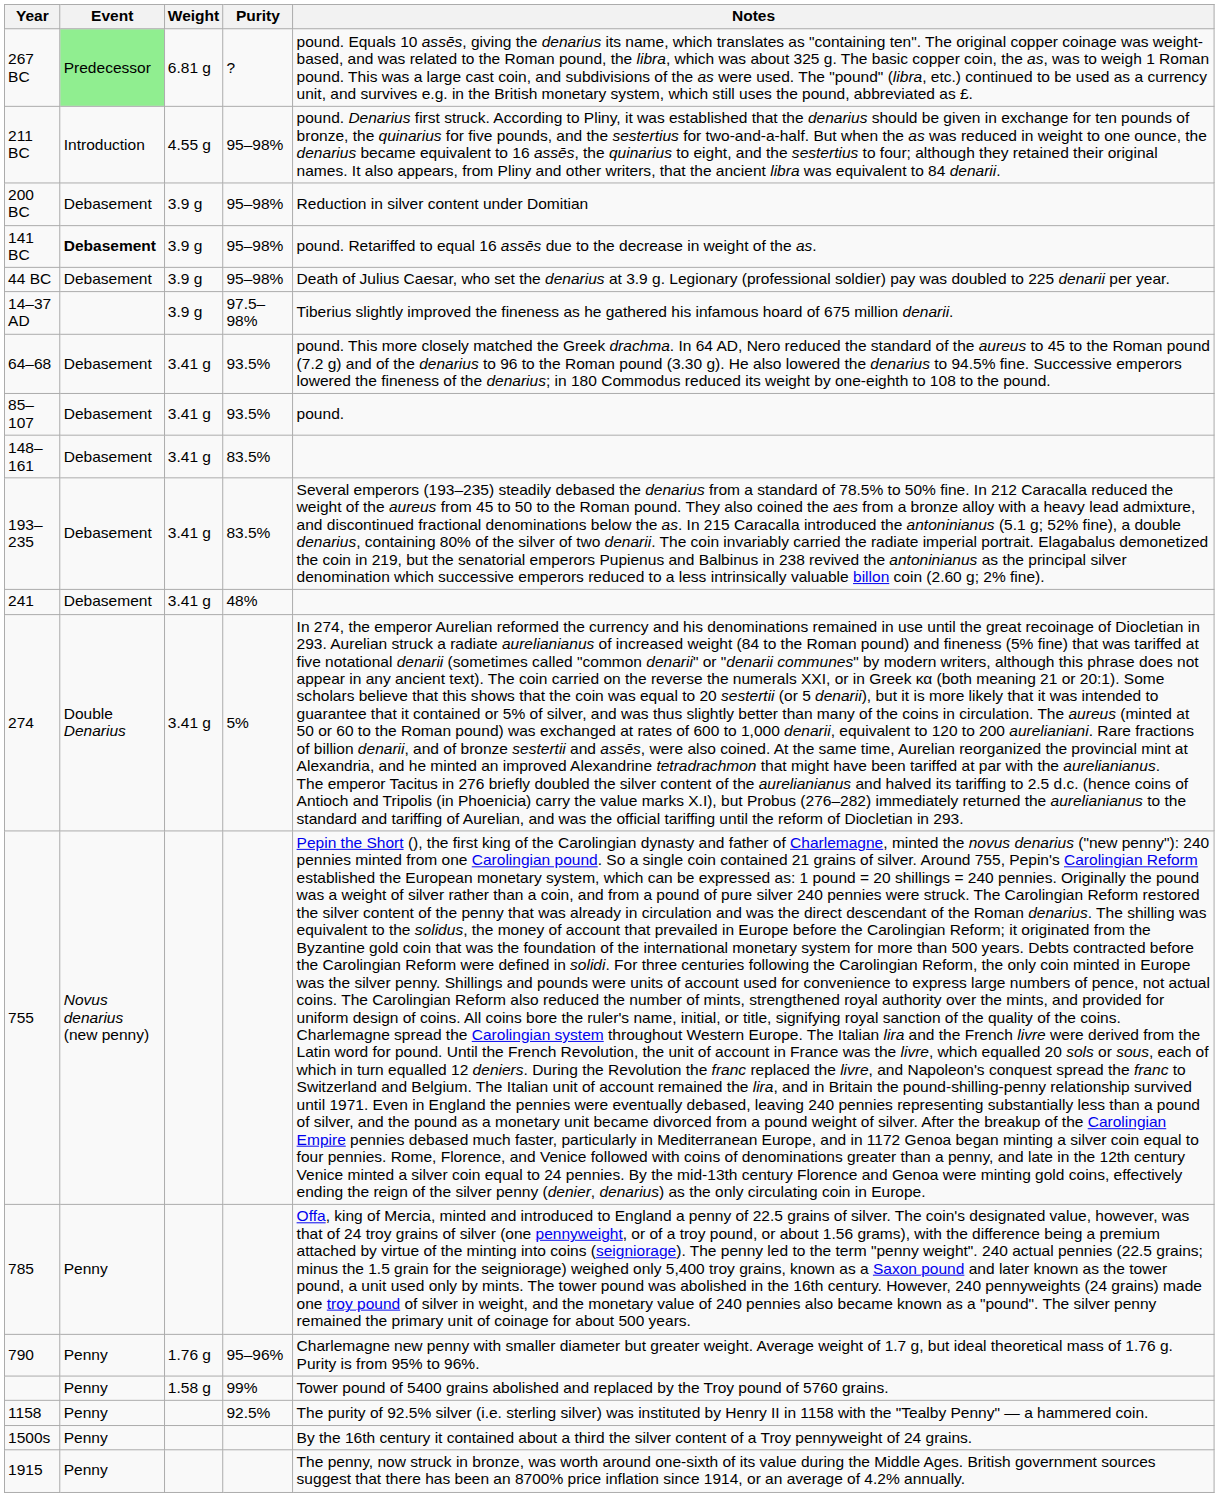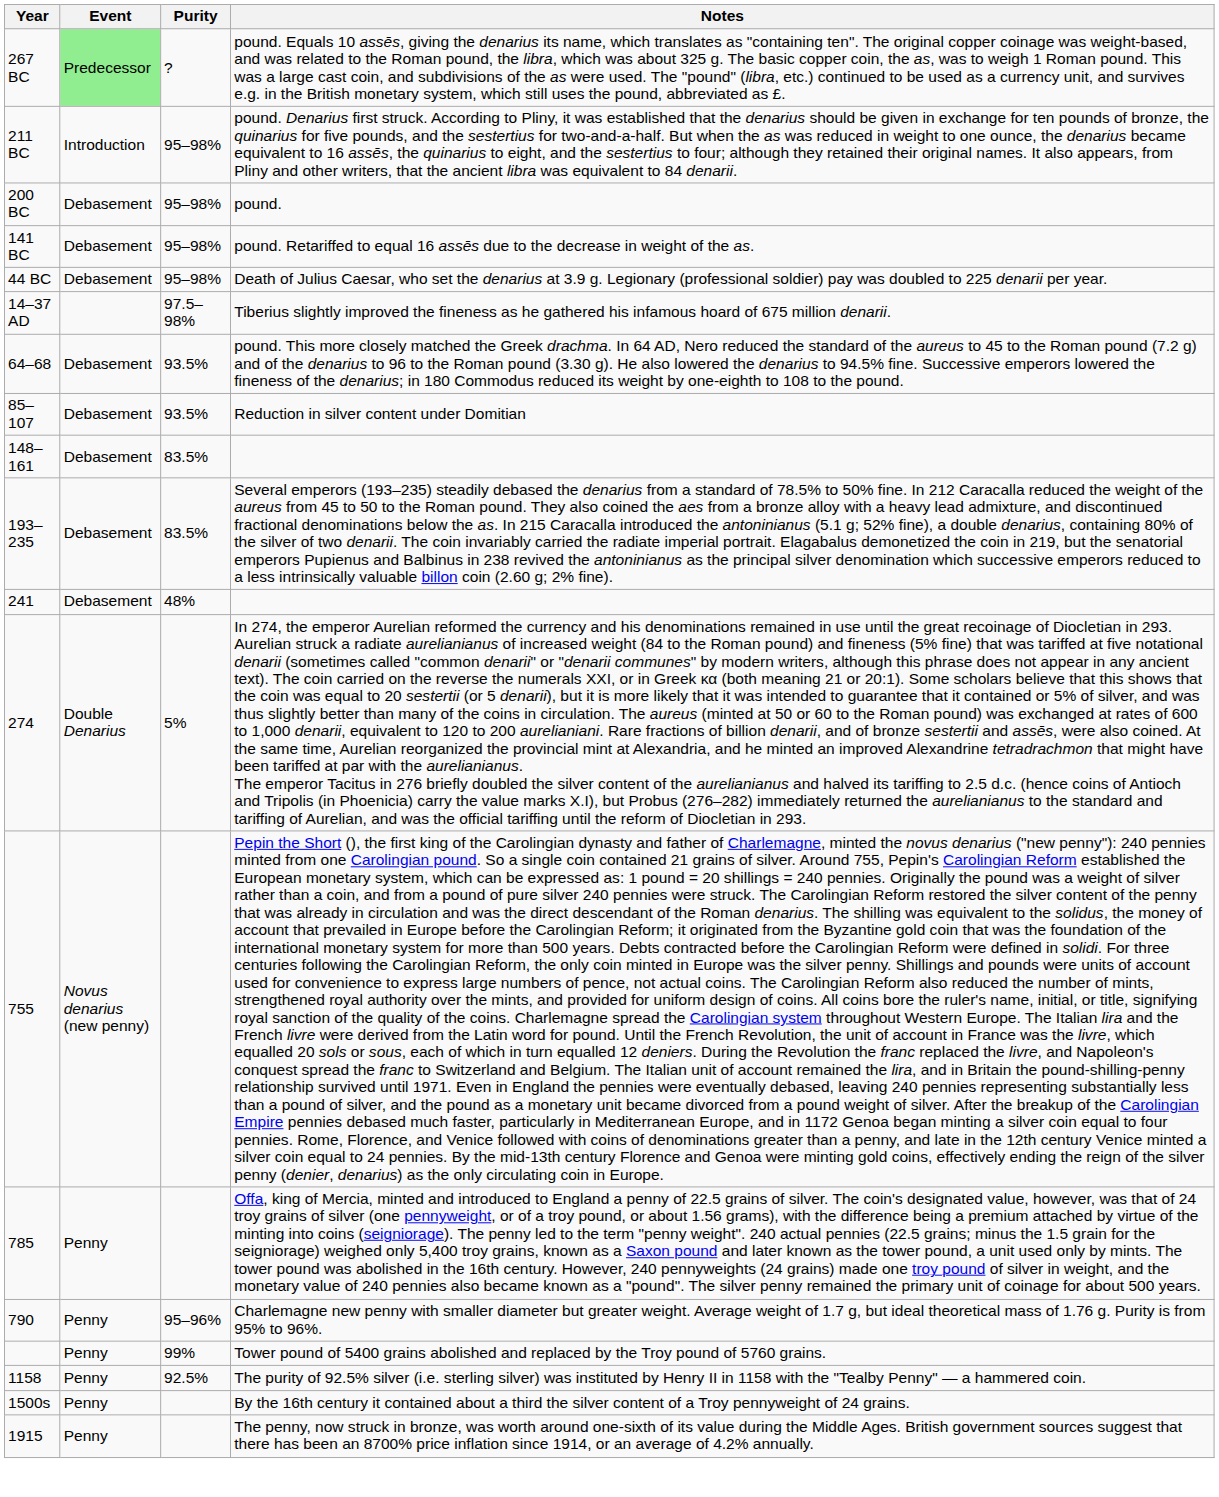 <table class="wikitable">
 <tr>
 <th width=50>Year</th>
 <th>Event</th>
-<th>Weight</th>
 <th width=65>Purity</th>
 <th>Notes</th>
 </tr>
 <tr>
 <td>267 BC</td>
 <td style="background: lightgreen;">Predecessor</td>
-<td>6.81 g</td>
 <td>?</td>
 <td> pound. Equals 10 <em>assēs</em>, giving the <em>denarius</em> its name, which translates as "containing ten". The original copper coinage was weight-based, and was related to the Roman pound, the <em>libra</em>, which was about 325 g. The basic copper coin, the <em>as</em>, was to weigh 1 Roman pound. This was a large cast coin, and subdivisions of the <em>as</em> were used. The "pound" (<em>libra</em>, etc.) continued to be used as a currency unit, and survives e.g. in the British monetary system, which still uses the pound, abbreviated as £.</td>
 </tr>
 <tr>
 <td>211 BC</td>
 <td>Introduction</td>
-<td>4.55 g</td>
 <td>95–98%</td>
 <td> pound. <em>Denarius</em> first struck. According to Pliny, it was established that the <em>denarius</em> should be given in exchange for ten pounds of bronze, the <em>quinarius</em> for five pounds, and the <em>sestertius</em> for two-and-a-half. But when the <em>as</em> was reduced in weight to one ounce, the <em>denarius</em> became equivalent to 16 <em>assēs</em>, the <em>quinarius</em> to eight, and the <em>sestertius</em> to four; although they retained their original names. It also appears, from Pliny and other writers, that the ancient <em>libra</em> was equivalent to 84 <em>denarii</em>.</td>
 </tr>
 <tr>
 <td>200 BC</td>
 <td>Debasement</td>
-<td>3.9 g</td>
 <td>95–98%</td>
-<td>Reduction in silver content under Domitian</td>
+<td> pound.</td>
 </tr>
 <tr>
 <td>141 BC</td>
-<td><strong>Debasement</strong></td>
-<td>3.9 g</td>
+<td>Debasement</td>
 <td>95–98%</td>
 <td> pound. Retariffed to equal 16 <em>assēs</em> due to the decrease in weight of the <em>as</em>.</td>
 </tr>
 <tr>
 <td>44 BC</td>
 <td>Debasement</td>
-<td>3.9 g</td>
 <td>95–98%</td>
 <td>Death of Julius Caesar, who set the <em>denarius</em> at 3.9 g. Legionary (professional soldier) pay was doubled to 225 <em>denarii</em> per year.</td>
 </tr>
 <tr>
 <td>14–37 AD</td>
 <td></td>
-<td>3.9 g</td>
 <td>97.5–98%</td>
 <td>Tiberius slightly improved the fineness as he gathered his infamous hoard of 675 million <em>denarii</em>.</td>
 </tr>
 <tr>
 <td>64–68</td>
 <td>Debasement</td>
-<td>3.41 g</td>
 <td>93.5%</td>
 <td> pound. This more closely matched the Greek <em>drachma</em>. In 64 AD, Nero reduced the standard of the <em>aureus</em> to 45 to the Roman pound (7.2 g) and of the <em>denarius</em> to 96 to the Roman pound (3.30 g). He also lowered the <em>denarius</em> to 94.5% fine. Successive emperors lowered the fineness of the <em>denarius</em>; in 180 Commodus reduced its weight by one-eighth to 108 to the pound.</td>
 </tr>
 <tr>
 <td>85–107</td>
 <td>Debasement</td>
-<td>3.41 g</td>
 <td>93.5%</td>
-<td> pound.</td>
+<td>Reduction in silver content under Domitian</td>
 </tr>
 <tr>
 <td>148–161</td>
 <td>Debasement</td>
-<td>3.41 g</td>
 <td>83.5%</td>
 <td></td>
 </tr>
 <tr>
 <td>193–235</td>
 <td>Debasement</td>
-<td>3.41 g</td>
 <td>83.5%</td>
 <td>Several emperors (193–235) steadily debased the <em>denarius</em> from a standard of 78.5% to 50% fine. In 212 Caracalla reduced the weight of the <em>aureus</em> from 45 to 50 to the Roman pound. They also coined the <em>aes</em> from a bronze alloy with a heavy lead admixture, and discontinued fractional denominations below the <em>as</em>. In 215 Caracalla introduced the <em>antoninianus</em> (5.1 g; 52% fine), a double <em>denarius</em>, containing 80% of the silver of two <em>denarii</em>. The coin invariably carried the radiate imperial portrait. Elagabalus demonetized the coin in 219, but the senatorial emperors Pupienus and Balbinus in 238 revived the <em>antoninianus</em> as the principal silver denomination which successive emperors reduced to a less intrinsically valuable <a href='#'>billon</a> coin (2.60 g; 2% fine).</td>
 </tr>
 <tr>
 <td>241</td>
 <td>Debasement</td>
-<td>3.41 g</td>
 <td>48%</td>
 <td></td>
 </tr>
 <tr>
 <td>274</td>
 <td>Double <em>Denarius</em></td>
-<td>3.41 g</td>
 <td>5%</td>
 <td>In 274, the emperor Aurelian reformed the currency and his denominations remained in use until the great recoinage of Diocletian in 293. Aurelian struck a radiate <em>aurelianianus</em> of increased weight (84 to the Roman pound) and fineness (5% fine) that was tariffed at five notational <em>denarii</em> (sometimes called "common <em>denarii</em>" or "<em>denarii communes</em>" by modern writers, although this phrase does not appear in any ancient text). The coin carried on the reverse the numerals XXI, or in Greek κα (both meaning 21 or 20:1). Some scholars believe that this shows that the coin was equal to 20 <em>sestertii</em> (or 5 <em>denarii</em>), but it is more likely that it was intended to guarantee that it contained  or 5% of silver, and was thus slightly better than many of the coins in circulation. The <em>aureus</em> (minted at 50 or 60 to the Roman pound) was exchanged at rates of 600 to 1,000 <em>denarii</em>, equivalent to 120 to 200 <em>aurelianiani</em>. Rare fractions of billion <em>denarii</em>, and of bronze <em>sestertii</em> and <em>assēs</em>, were also coined. At the same time, Aurelian reorganized the provincial mint at Alexandria, and he minted an improved Alexandrine <em>tetradrachmon</em> that might have been tariffed at par with the <em>aurelianianus</em>.<br>The emperor Tacitus in 276 briefly doubled the silver content of the <em>aurelianianus</em> and halved its tariffing to 2.5 d.c. (hence coins of Antioch and Tripolis (in Phoenicia) carry the value marks X.I), but Probus (276–282) immediately returned the <em>aurelianianus</em> to the standard and tariffing of Aurelian, and was the official tariffing until the reform of Diocletian in 293.</td>
 </tr>
 <tr>
 <td>755</td>
 <td><em>Novus denarius</em> (new penny)</td>
 <td></td>
-<td></td>
 <td><a href='#'>Pepin the Short</a> (), the first king of the Carolingian dynasty and father of <a href='#'>Charlemagne</a>, minted the <em>novus denarius</em> ("new penny"): 240 pennies minted from one <a href='#'>Carolingian pound</a>. So a single coin contained 21 grains of silver. Around 755, Pepin's <a href='#'>Carolingian Reform</a> established the European monetary system, which can be expressed as: 1 pound = 20 shillings = 240 pennies. Originally the pound was a weight of silver rather than a coin, and from a pound of pure silver 240 pennies were struck. The Carolingian Reform restored the silver content of the penny that was already in circulation and was the direct descendant of the Roman <em>denarius</em>.  The shilling was equivalent to the <em>solidus</em>, the money of account that prevailed in Europe before the Carolingian Reform; it originated from the Byzantine gold coin that was the foundation of the international monetary system for more than 500 years. Debts contracted before the Carolingian Reform were defined in <em>solidi</em>. For three centuries following the Carolingian Reform, the only coin minted in Europe was the silver penny. Shillings and pounds were units of account used for convenience to express large numbers of pence, not actual coins. The Carolingian Reform also reduced the number of mints, strengthened royal authority over the mints, and provided for uniform design of coins. All coins bore the ruler's name, initial, or title, signifying royal sanction of the quality of the coins. Charlemagne spread the <a href='#'>Carolingian system</a> throughout Western Europe. The Italian <em>lira</em> and the French <em>livre</em> were derived from the Latin word for pound. Until the French Revolution, the unit of account in France was the <em>livre</em>, which equalled 20 <em>sols</em> or <em>sous</em>, each of which in turn equalled 12 <em>deniers</em>. During the Revolution the <em>franc</em> replaced the <em>livre</em>, and Napoleon's conquest spread the <em>franc</em> to Switzerland and Belgium. The Italian unit of account remained the <em>lira</em>, and in Britain the pound-shilling-penny relationship survived until 1971. Even in England the pennies were eventually debased, leaving 240 pennies representing substantially less than a pound of silver, and the pound as a monetary unit became divorced from a pound weight of silver. After the breakup of the <a href='#'>Carolingian Empire</a> pennies debased much faster, particularly in Mediterranean Europe, and in 1172 Genoa began minting a silver coin equal to four pennies. Rome, Florence, and Venice followed with coins of denominations greater than a penny, and late in the 12th century Venice minted a silver coin equal to 24 pennies. By the mid-13th century Florence and Genoa were minting gold coins, effectively ending the reign of the silver penny (<em>denier</em>, <em>denarius</em>) as the only circulating coin in Europe.</td>
 </tr>
 <tr>
 <td>785</td>
 <td>Penny</td>
 <td></td>
-<td></td>
 <td><a href='#'>Offa</a>, king of Mercia, minted and introduced to England a penny of 22.5 grains of silver. The coin's designated value, however, was that of 24 troy grains of silver (one <a href='#'>pennyweight</a>, or  of a troy pound, or about 1.56 grams), with the difference being a premium attached by virtue of the minting into coins (<a href='#'>seigniorage</a>). The penny led to the term "penny weight". 240 actual pennies (22.5 grains; minus the 1.5 grain for the seigniorage) weighed only 5,400 troy grains, known as a <a href='#'>Saxon pound</a> and later known as the tower pound, a unit used only by mints. The tower pound was abolished in the 16th century. However, 240 pennyweights (24 grains) made one <a href='#'>troy pound</a> of silver in weight, and the monetary value of 240 pennies also became known as a "pound". The silver penny remained the primary unit of coinage for about 500 years.</td>
 </tr>
 <tr>
 <td>790</td>
 <td>Penny</td>
-<td>1.76 g</td>
 <td>95–96%</td>
 <td>Charlemagne new penny with smaller diameter but greater weight. Average weight of 1.7 g, but ideal theoretical mass of 1.76 g. Purity is from 95% to 96%.</td>
 </tr>
 <tr>
 <td></td>
 <td>Penny</td>
-<td>1.58 g</td>
 <td>99%</td>
 <td>Tower pound of 5400 grains abolished and replaced by the Troy pound of 5760 grains.</td>
 </tr>
 <tr>
 <td>1158</td>
 <td>Penny</td>
-<td></td>
 <td>92.5%</td>
 <td>The purity of 92.5% silver (i.e. sterling silver) was instituted by Henry II in 1158 with the "Tealby Penny" — a hammered coin.</td>
 </tr>
 <tr>
 <td>1500s</td>
 <td>Penny</td>
 <td></td>
-<td></td>
 <td>By the 16th century it contained about a third the silver content of a Troy pennyweight of 24 grains.</td>
 </tr>
 <tr>
 <td>1915</td>
 <td>Penny</td>
 <td></td>
-<td></td>
 <td>The penny, now struck in bronze, was worth around one-sixth of its value during the Middle Ages. British government sources suggest that there has been an 8700% price inflation since 1914, or an average of 4.2% annually.</td>
 </tr>
 </table>
